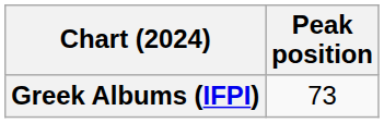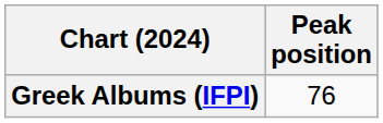 <table class="wikitable sortable plainrowheaders" style="text-align:center">
 <tr>
 <th scope="col">Chart (2024)</th>
 <th scope="col">Peak<br> position</th>
 </tr>
 <tr>
 <th scope="row">Greek Albums (<a href='#'>IFPI</a>)</th>
-<td>73</td>
+<td>76</td>
 </tr>
 </table>
